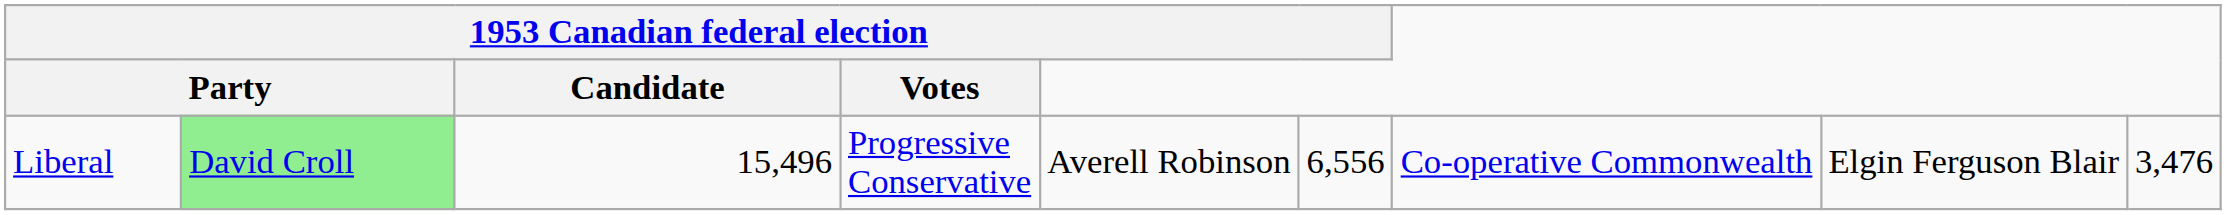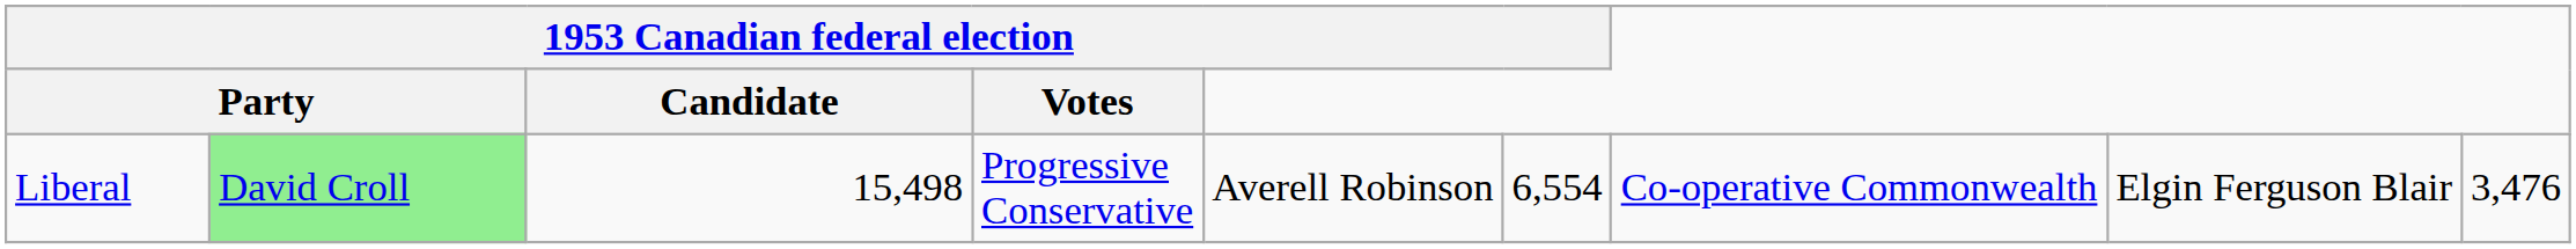 <table class="wikitable">
 <tr style="background:#e9e9e9;">
 <th colspan="6"><a href='#'>1953 Canadian federal election</a></th>
 </tr>
 <tr style="background:#e9e9e9;">
 <th colspan="2" style="width: 200px">Party</th>
 <th style="width: 170px">Candidate</th>
 <th style="width: 40px">Votes</th>
 </tr>
 <tr>
 <td><a href='#'>Liberal</a></td>
 <td style="background: lightgreen;"><a href='#'>David Croll</a></td>
-<td align="right">15,496<br></td>
+<td align="right">15,498<br></td>
 <td><a href='#'>Progressive Conservative</a></td>
 <td>Averell Robinson</td>
-<td align="right">6,556<br></td>
+<td align="right">6,554<br></td>
 <td><a href='#'>Co-operative Commonwealth</a></td>
 <td>Elgin Ferguson Blair</td>
 <td align="right">3,476<br></td>
 </tr>
 </table>
